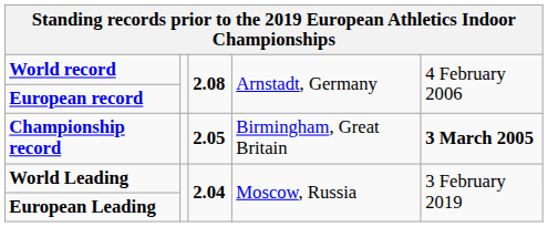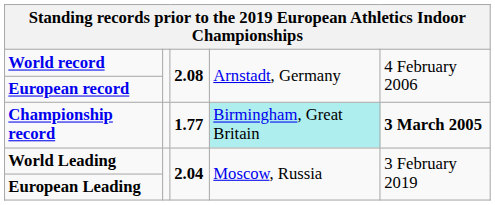 <table class="wikitable" width=75%>
 <tr>
 <th colspan="5">Standing records prior to the 2019 European Athletics Indoor Championships</th>
 </tr>
 <tr>
 <td><strong><a href='#'>World record</a></strong></td>
 <td rowspan=2></td>
 <td rowspan=2><strong>2.08</strong></td>
 <td rowspan=2><a href='#'>Arnstadt</a>, Germany</td>
 <td rowspan=2>4 February 2006</td>
 </tr>
 <tr>
 <td><strong><a href='#'>European record</a></strong></td>
 </tr>
 <tr>
 <td><strong><a href='#'>Championship record</a></strong></td>
 <td></td>
-<td><strong>2.05</strong></td>
-<td><a href='#'>Birmingham</a>, Great Britain</td>
+<td><strong>1.77</strong></td>
+<td style="background: paleturquoise;"><a href='#'>Birmingham</a>, Great Britain</td>
 <td><strong>3 March 2005</strong></td>
 </tr>
 <tr>
 <td><strong>World Leading</strong></td>
 <td rowspan=2></td>
 <td rowspan=2><strong>2.04</strong></td>
 <td rowspan=2><a href='#'>Moscow</a>, Russia</td>
 <td rowspan=2>3 February 2019</td>
 </tr>
 <tr>
 <td><strong>European Leading</strong></td>
 </tr>
 </table>
